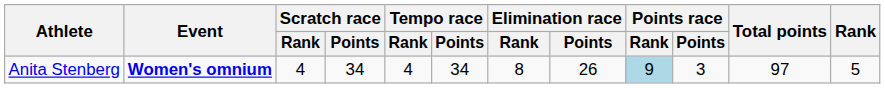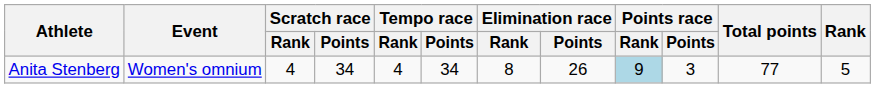 <table class="wikitable" style="font-size:90%">
 <tr>
 <th rowspan="2">Athlete</th>
 <th rowspan="2">Event</th>
 <th colspan=2>Scratch race</th>
 <th colspan=2>Tempo race</th>
 <th colspan=2>Elimination race</th>
 <th colspan=2>Points race</th>
 <th rowspan=2>Total points</th>
 <th rowspan=2>Rank</th>
 </tr>
 <tr style="font-size:95%">
 <th>Rank</th>
 <th>Points</th>
 <th>Rank</th>
 <th>Points</th>
 <th>Rank</th>
 <th>Points</th>
 <th>Rank</th>
 <th>Points</th>
 </tr>
 <tr align=center>
 <td align=left><a href='#'>Anita Stenberg</a></td>
-<td align=left><strong><a href='#'>Women's omnium</a></strong></td>
+<td align=left><a href='#'>Women's omnium</a></td>
 <td>4</td>
 <td>34</td>
 <td>4</td>
 <td>34</td>
 <td>8</td>
 <td>26</td>
 <td style="background: lightblue;">9</td>
 <td>3</td>
-<td>97</td>
+<td>77</td>
 <td>5</td>
 </tr>
 </table>
